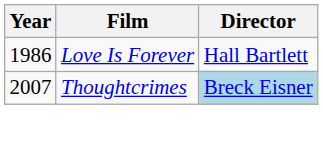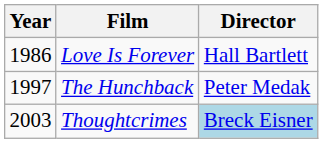 <table class="wikitable">
 <tr>
 <th>Year</th>
 <th>Film</th>
 <th>Director</th>
 </tr>
 <tr>
 <td>1986</td>
 <td><em><a href='#'>Love Is Forever</a></em></td>
 <td><a href='#'>Hall Bartlett</a></td>
 </tr>
 <tr>
-<td>2007</td>
+<td>1997</td>
+<td><em><a href='#'>The Hunchback</a></em></td>
+<td><a href='#'>Peter Medak</a></td>
+</tr>
+<tr>
+<td>2003</td>
 <td><em><a href='#'>Thoughtcrimes</a></em></td>
 <td style="background: lightblue;"><a href='#'>Breck Eisner</a></td>
 </tr>
 </table>
